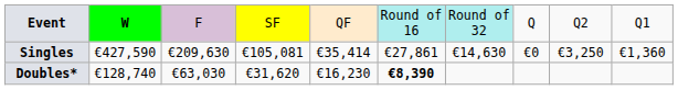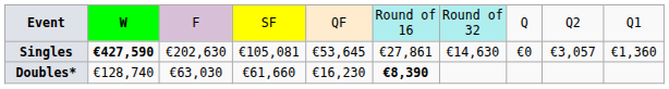 <table class=wikitable style=font-size:90%;text-align:center>
 <tr>
 <td style="width:130px; background:#dfe2e9;"><strong>Event</strong></td>
 <td style="width:80px; background:lime;"><strong>W</strong></td>
 <td style="width:85px; background:thistle;">F</td>
 <td style="width:85px; background:#ff0;">SF</td>
 <td style="width:85px; background:#ffebcd;">QF</td>
 <td style="width:85px; background:#afeeee;">Round of 16</td>
 <td style="width:85px; background:#afeeee;">Round of 32</td>
 <td width=85>Q</td>
 <td width=85>Q2</td>
 <td width=85>Q1</td>
 </tr>
 <tr>
 <td style="background:#dfe2e9;"><strong>Singles</strong></td>
-<td>€427,590</td>
-<td>€209,630</td>
+<td><strong>€427,590</strong></td>
+<td>€202,630</td>
 <td>€105,081</td>
-<td>€35,414</td>
+<td>€53,645</td>
 <td>€27,861</td>
 <td>€14,630</td>
 <td>€0</td>
-<td>€3,250</td>
+<td>€3,057</td>
 <td>€1,360</td>
 </tr>
 <tr>
 <td style="background:#dfe2e9;"><strong>Doubles*</strong></td>
 <td>€128,740</td>
 <td>€63,030</td>
-<td>€31,620</td>
+<td>€61,660</td>
 <td>€16,230</td>
 <td><strong>€8,390</strong></td>
 <td></td>
 <td></td>
 <td></td>
 <td></td>
 </tr>
 </table>
